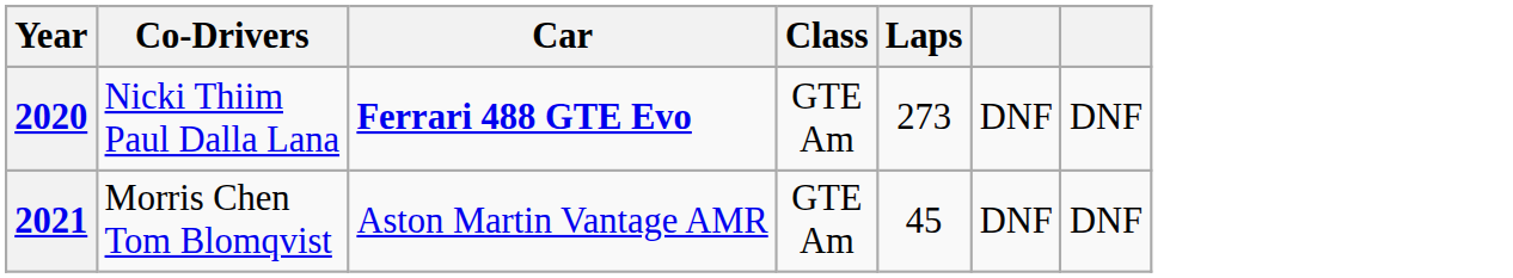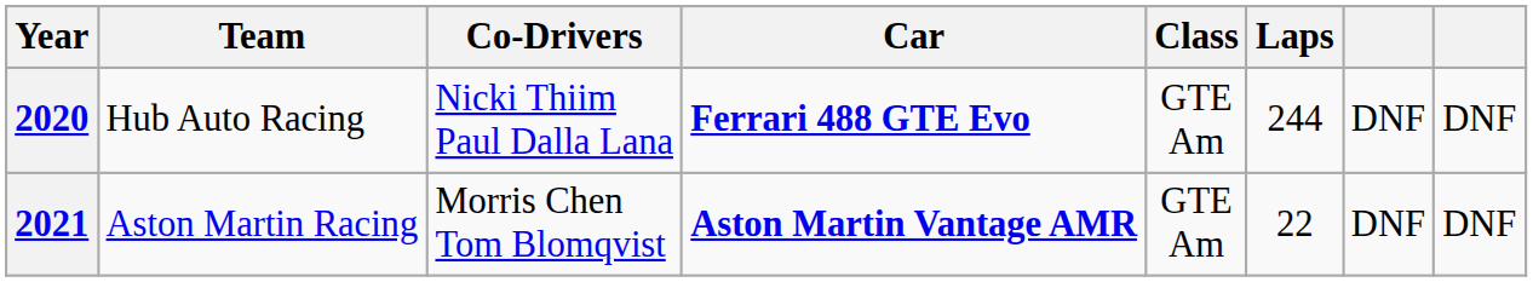 <table class="wikitable" style="text-align:center; font-size:90%">
 <tr>
 <th>Year</th>
+<th>Team</th>
 <th>Co-Drivers</th>
 <th>Car</th>
 <th>Class</th>
 <th>Laps</th>
 <th></th>
 <th></th>
 </tr>
 <tr>
 <th><a href='#'>2020</a></th>
+<td align="left"> Hub Auto Racing</td>
 <td align="left"> <a href='#'>Nicki Thiim</a><br> <a href='#'>Paul Dalla Lana</a></td>
 <td align="left"><strong><a href='#'>Ferrari 488 GTE Evo</a></strong></td>
 <td>GTE<br>Am</td>
-<td>273</td>
+<td>244</td>
 <td>DNF</td>
 <td>DNF</td>
 </tr>
 <tr>
 <th><a href='#'>2021</a></th>
+<td align="left"> <a href='#'>Aston Martin Racing</a></td>
 <td align="left"> Morris Chen<br> <a href='#'>Tom Blomqvist</a></td>
-<td align="left"><a href='#'>Aston Martin Vantage AMR</a></td>
+<td align="left"><strong><a href='#'>Aston Martin Vantage AMR</a></strong></td>
 <td>GTE<br>Am</td>
-<td>45</td>
+<td>22</td>
 <td>DNF</td>
 <td>DNF</td>
 </tr>
 </table>
